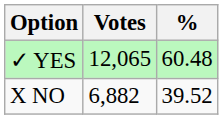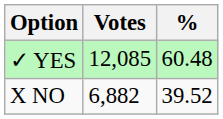 <table class="wikitable">
 <tr>
 <th>Option</th>
 <th>Votes</th>
 <th>%</th>
 </tr>
 <tr>
 <td style=background:#bbf8be>✓ YES</td>
-<td style=background:#bbf8be>12,065</td>
+<td style=background:#bbf8be>12,085</td>
 <td style=background:#bbf8be>60.48</td>
 </tr>
 <tr>
 <td>X NO</td>
 <td>6,882</td>
 <td>39.52</td>
 </tr>
 </table>
